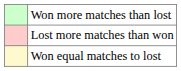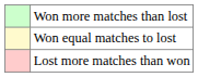 <table bgcolor="#f7f8ff" cellpadding="3" cellspacing="0" border="1" style="font-size: 90%; border: gray solid 1px; border-collapse: collapse;text-align:center;">
 <tr>
 <td width="20" style="background: #CCFFCC;"></td>
 <td bgcolor="#ffffff" align="left">Won more matches than lost</td>
 </tr>
 <tr>
+<td width="20" style="background: LemonChiffon;"></td>
+<td bgcolor="#ffffff" align="left">Won equal matches to lost</td>
+</tr>
+<tr>
 <td width="20" style="background: #FFCCCC;"></td>
 <td bgcolor="#ffffff" align="left">Lost more matches than won</td>
 </tr>
-<tr>
-<td width="20" style="background: LemonChiffon;"></td>
-<td bgcolor="#ffffff" align="left">Won equal matches to lost</td>
-</tr>
 </table>
